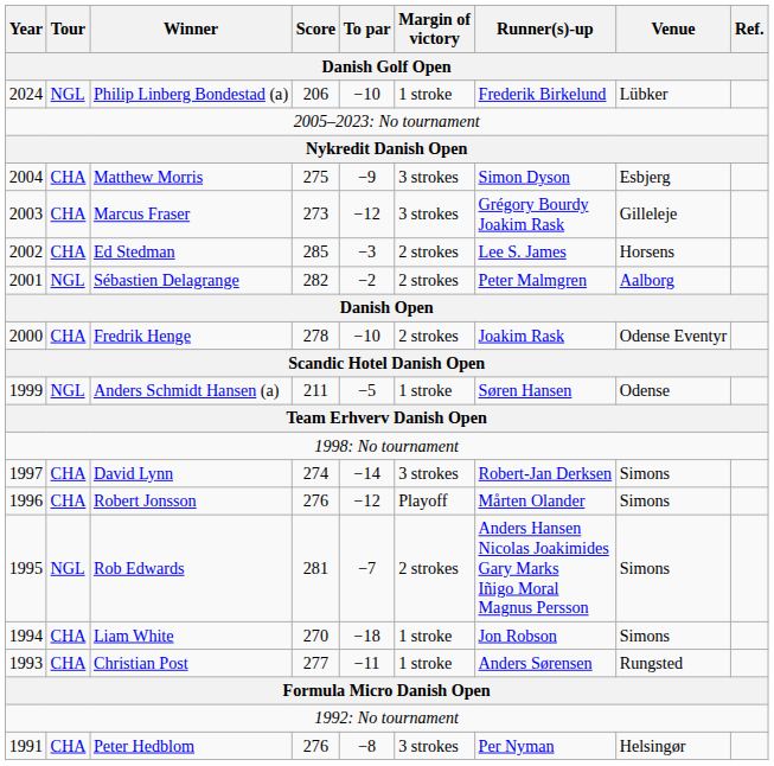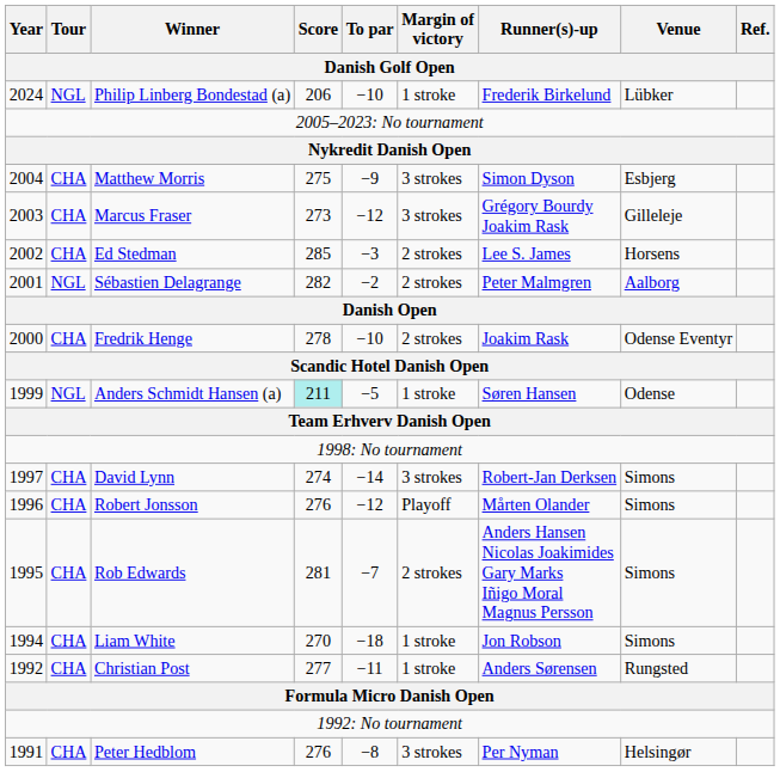 <table class=wikitable style="font-size:95%;">
 <tr>
 <th>Year</th>
 <th>Tour</th>
 <th>Winner</th>
 <th>Score</th>
 <th>To par</th>
 <th>Margin of<br>victory</th>
 <th>Runner(s)-up</th>
 <th>Venue</th>
 <th>Ref.</th>
 </tr>
 <tr>
 <th colspan=9>Danish Golf Open</th>
 </tr>
 <tr>
 <td>2024</td>
 <td><a href='#'>NGL</a></td>
 <td> <a href='#'>Philip Linberg Bondestad</a> (a)</td>
 <td align=center>206</td>
 <td align=center>−10</td>
 <td>1 stroke</td>
 <td> <a href='#'>Frederik Birkelund</a></td>
 <td>Lübker</td>
 <td></td>
 </tr>
 <tr>
 <td colspan=9 align=center><em>2005–2023: No tournament</em></td>
 </tr>
 <tr>
 <th colspan=9>Nykredit Danish Open</th>
 </tr>
 <tr>
 <td>2004</td>
 <td><a href='#'>CHA</a></td>
 <td> <a href='#'>Matthew Morris</a></td>
 <td align=center>275</td>
 <td align=center>−9</td>
 <td>3 strokes</td>
 <td> <a href='#'>Simon Dyson</a></td>
 <td>Esbjerg</td>
 <td></td>
 </tr>
 <tr>
 <td>2003</td>
 <td><a href='#'>CHA</a></td>
 <td> <a href='#'>Marcus Fraser</a></td>
 <td align=center>273</td>
 <td align=center>−12</td>
 <td>3 strokes</td>
 <td> <a href='#'>Grégory Bourdy</a><br>  <a href='#'>Joakim Rask</a></td>
 <td>Gilleleje</td>
 <td></td>
 </tr>
 <tr>
 <td>2002</td>
 <td><a href='#'>CHA</a></td>
 <td> <a href='#'>Ed Stedman</a></td>
 <td align=center>285</td>
 <td align=center>−3</td>
 <td>2 strokes</td>
 <td> <a href='#'>Lee S. James</a></td>
 <td>Horsens</td>
 <td></td>
 </tr>
 <tr>
 <td>2001</td>
 <td><a href='#'>NGL</a></td>
 <td> <a href='#'>Sébastien Delagrange</a></td>
 <td align=center>282</td>
 <td align=center>−2</td>
 <td>2 strokes</td>
 <td> <a href='#'>Peter Malmgren</a></td>
 <td><a href='#'>Aalborg</a></td>
 <td></td>
 </tr>
 <tr>
 <th colspan=9>Danish Open</th>
 </tr>
 <tr>
 <td>2000</td>
 <td><a href='#'>CHA</a></td>
 <td> <a href='#'>Fredrik Henge</a></td>
 <td align=center>278</td>
 <td align=center>−10</td>
 <td>2 strokes</td>
 <td> <a href='#'>Joakim Rask</a></td>
 <td>Odense Eventyr</td>
 <td></td>
 </tr>
 <tr>
 <th colspan=9>Scandic Hotel Danish Open</th>
 </tr>
 <tr>
 <td>1999</td>
 <td><a href='#'>NGL</a></td>
 <td> <a href='#'>Anders Schmidt Hansen</a> (a)</td>
-<td align=center>211</td>
+<td align=center style="background: paleturquoise;">211</td>
 <td align=center>−5</td>
 <td>1 stroke</td>
 <td> <a href='#'>Søren Hansen</a></td>
 <td>Odense</td>
 <td></td>
 </tr>
 <tr>
 <th colspan=9>Team Erhverv Danish Open</th>
 </tr>
 <tr>
 <td colspan=9 align=center><em>1998: No tournament</em></td>
 </tr>
 <tr>
 <td>1997</td>
 <td><a href='#'>CHA</a></td>
 <td> <a href='#'>David Lynn</a></td>
 <td align=center>274</td>
 <td align=center>−14</td>
 <td>3 strokes</td>
 <td> <a href='#'>Robert-Jan Derksen</a></td>
 <td>Simons</td>
 <td></td>
 </tr>
 <tr>
 <td>1996</td>
 <td><a href='#'>CHA</a></td>
 <td> <a href='#'>Robert Jonsson</a></td>
 <td align=center>276</td>
 <td align=center>−12</td>
 <td>Playoff</td>
 <td> <a href='#'>Mårten Olander</a></td>
 <td>Simons</td>
 <td></td>
 </tr>
 <tr>
 <td>1995</td>
-<td><a href='#'>NGL</a></td>
+<td><a href='#'>CHA</a></td>
 <td> <a href='#'>Rob Edwards</a></td>
 <td align=center>281</td>
 <td align=center>−7</td>
 <td>2 strokes</td>
 <td> <a href='#'>Anders Hansen</a><br> <a href='#'>Nicolas Joakimides</a><br> <a href='#'>Gary Marks</a><br> <a href='#'>Iñigo Moral</a><br> <a href='#'>Magnus Persson</a></td>
 <td>Simons</td>
 <td></td>
 </tr>
 <tr>
 <td>1994</td>
 <td><a href='#'>CHA</a></td>
 <td> <a href='#'>Liam White</a></td>
 <td align=center>270</td>
 <td align=center>−18</td>
 <td>1 stroke</td>
 <td> <a href='#'>Jon Robson</a></td>
 <td>Simons</td>
 <td></td>
 </tr>
 <tr>
-<td>1993</td>
+<td>1992</td>
 <td><a href='#'>CHA</a></td>
 <td> <a href='#'>Christian Post</a></td>
 <td align=center>277</td>
 <td align=center>−11</td>
 <td>1 stroke</td>
 <td> <a href='#'>Anders Sørensen</a></td>
 <td>Rungsted</td>
 <td></td>
 </tr>
 <tr>
 <th colspan=9>Formula Micro Danish Open</th>
 </tr>
 <tr>
 <td colspan=9 align=center><em>1992: No tournament</em></td>
 </tr>
 <tr>
 <td>1991</td>
 <td><a href='#'>CHA</a></td>
 <td> <a href='#'>Peter Hedblom</a></td>
 <td align=center>276</td>
 <td align=center>−8</td>
 <td>3 strokes</td>
 <td> <a href='#'>Per Nyman</a></td>
 <td>Helsingør</td>
 <td></td>
 </tr>
 </table>
